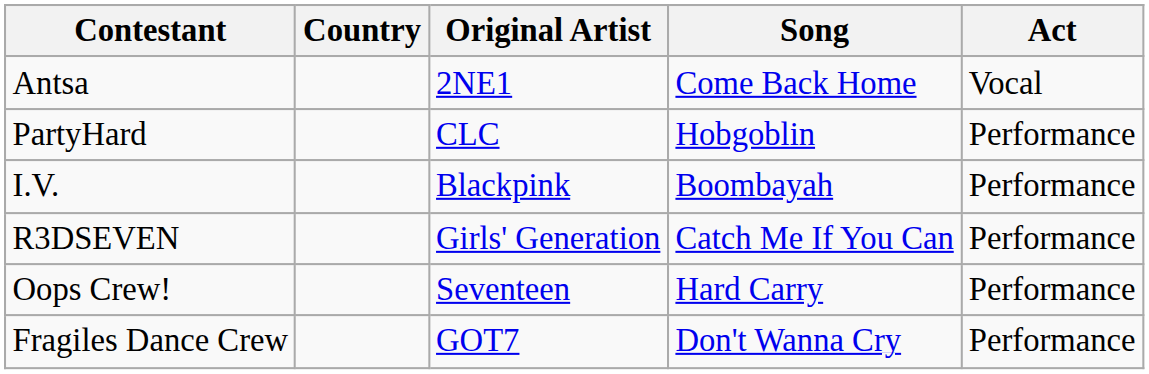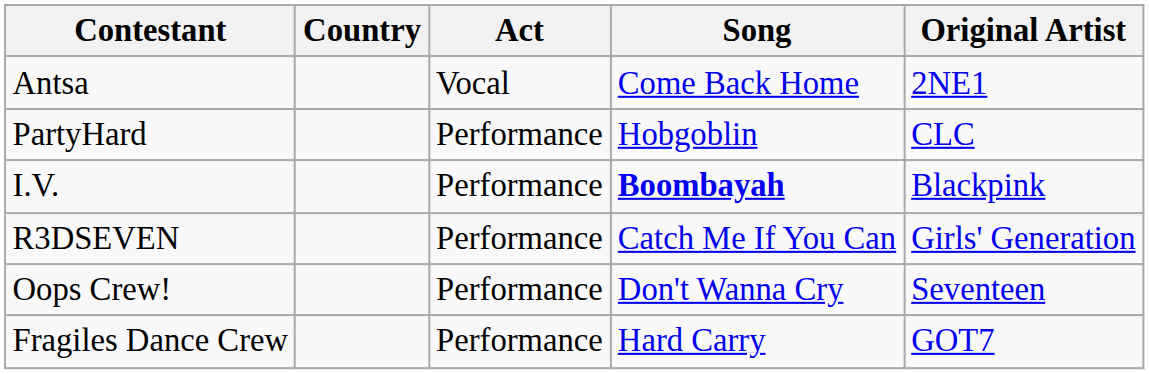 <table class="wikitable">
 <tr>
 <th>Contestant</th>
 <th>Country</th>
+<th>Act</th>
+<th>Song</th>
 <th>Original Artist</th>
-<th>Song</th>
-<th>Act</th>
 </tr>
 <tr>
 <td>Antsa</td>
 <td></td>
+<td>Vocal</td>
+<td><a href='#'>Come Back Home</a></td>
 <td><a href='#'>2NE1</a></td>
-<td><a href='#'>Come Back Home</a></td>
-<td>Vocal</td>
 </tr>
 <tr>
 <td>PartyHard</td>
 <td></td>
+<td>Performance</td>
+<td><a href='#'>Hobgoblin</a></td>
 <td><a href='#'>CLC</a></td>
-<td><a href='#'>Hobgoblin</a></td>
-<td>Performance</td>
 </tr>
 <tr>
 <td>I.V.</td>
 <td></td>
+<td>Performance</td>
+<td><strong><a href='#'>Boombayah</a></strong></td>
 <td><a href='#'>Blackpink</a></td>
-<td><a href='#'>Boombayah</a></td>
-<td>Performance</td>
 </tr>
 <tr>
 <td>R3DSEVEN</td>
 <td></td>
+<td>Performance</td>
+<td><a href='#'>Catch Me If You Can</a></td>
 <td><a href='#'>Girls' Generation</a></td>
-<td><a href='#'>Catch Me If You Can</a></td>
-<td>Performance</td>
 </tr>
 <tr>
 <td>Oops Crew!</td>
 <td></td>
+<td>Performance</td>
+<td><a href='#'>Don't Wanna Cry</a></td>
 <td><a href='#'>Seventeen</a></td>
-<td><a href='#'>Hard Carry</a></td>
-<td>Performance</td>
 </tr>
 <tr>
 <td>Fragiles Dance Crew</td>
 <td></td>
+<td>Performance</td>
+<td><a href='#'>Hard Carry</a></td>
 <td><a href='#'>GOT7</a></td>
-<td><a href='#'>Don't Wanna Cry</a></td>
-<td>Performance</td>
 </tr>
 </table>
